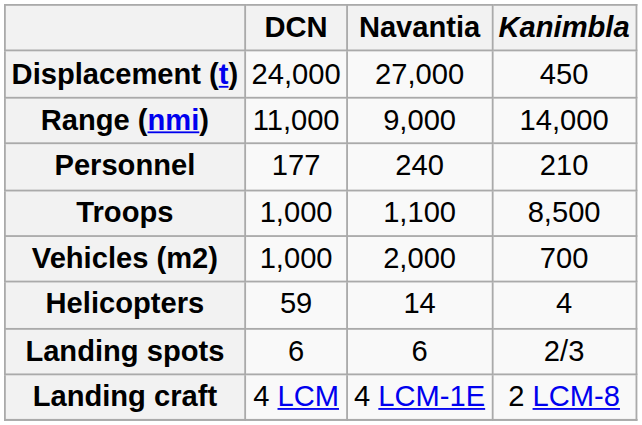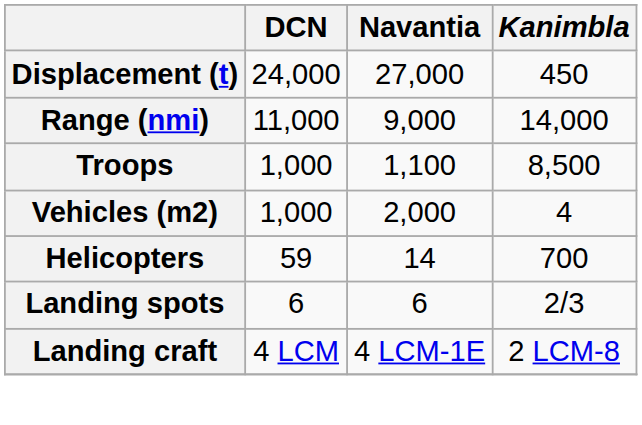 <table class="wikitable" style="float: left; margin: 0 20px 20px 0;" border="1">
 <tr>
 <th></th>
 <th align="center">DCN</th>
 <th align="center">Navantia</th>
 <th align="center"><em>Kanimbla</em></th>
 </tr>
 <tr>
 <th>Displacement (<a href='#'>t</a>)</th>
 <td align="center">24,000</td>
 <td align="center">27,000</td>
 <td align="center">450</td>
 </tr>
 <tr>
 <th>Range (<a href='#'>nmi</a>)</th>
 <td align="center">11,000</td>
 <td align="center">9,000</td>
 <td align="center">14,000</td>
 </tr>
 <tr>
-<th>Personnel</th>
-<td align="center">177</td>
-<td align="center">240</td>
-<td align="center">210</td>
-</tr>
-<tr>
 <th>Troops</th>
 <td align="center">1,000</td>
 <td align="center">1,100</td>
 <td align="center">8,500</td>
 </tr>
 <tr>
 <th>Vehicles (m2)</th>
 <td align="center">1,000</td>
 <td align="center">2,000</td>
-<td align="center">700</td>
+<td align="center">4</td>
 </tr>
 <tr>
 <th>Helicopters</th>
 <td align="center">59</td>
 <td align="center">14</td>
-<td align="center">4</td>
+<td align="center">700</td>
 </tr>
 <tr>
 <th>Landing spots</th>
 <td align="center">6</td>
 <td align="center">6</td>
 <td align="center">2/3</td>
 </tr>
 <tr>
 <th>Landing craft</th>
 <td align="center">4 <a href='#'>LCM</a></td>
 <td align="center">4 <a href='#'>LCM-1E</a></td>
 <td align="center">2 <a href='#'>LCM-8</a></td>
 </tr>
 <tr>
 </tr>
 </table>
